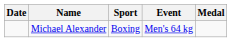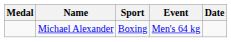 <table class="wikitable sortable" style="font-size:95%">
 <tr>
-<th>Date</th>
+<th>Medal</th>
 <th>Name</th>
 <th>Sport</th>
 <th>Event</th>
-<th>Medal</th>
+<th>Date</th>
 </tr>
 <tr>
 <td></td>
 <td><a href='#'>Michael Alexander</a></td>
 <td><a href='#'>Boxing</a></td>
 <td><a href='#'>Men's 64 kg</a></td>
 <td></td>
 </tr>
 </table>
